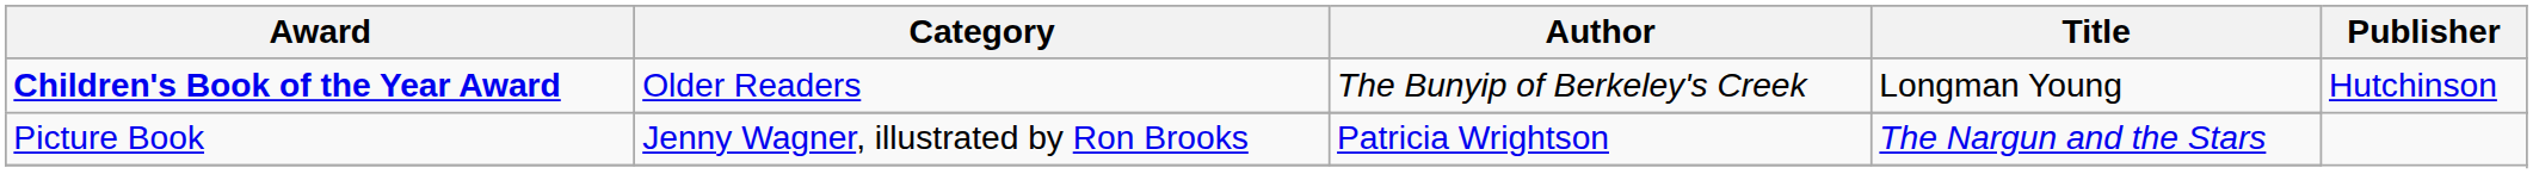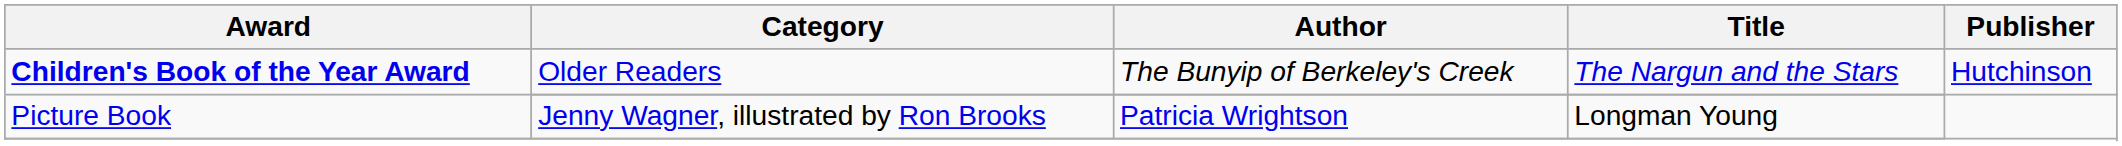 <table class="wikitable" width=95%>
 <tr>
 <th>Award</th>
 <th>Category</th>
 <th>Author</th>
 <th>Title</th>
 <th>Publisher</th>
 </tr>
 <tr>
 <td rowspan=2><strong><a href='#'>Children's Book of the Year Award</a></strong></td>
 <td><a href='#'>Older Readers</a></td>
 <td><em>The Bunyip of Berkeley's Creek</em></td>
-<td>Longman Young</td>
+<td><em><a href='#'>The Nargun and the Stars</a></em></td>
 <td><a href='#'>Hutchinson</a></td>
 </tr>
 <tr>
 </tr>
 <tr>
 <td><a href='#'>Picture Book</a></td>
 <td><a href='#'>Jenny Wagner</a>, illustrated by <a href='#'>Ron Brooks</a></td>
 <td><a href='#'>Patricia Wrightson</a></td>
-<td><em><a href='#'>The Nargun and the Stars</a></em></td>
+<td>Longman Young</td>
 </tr>
 <tr>
 </tr>
 </table>
